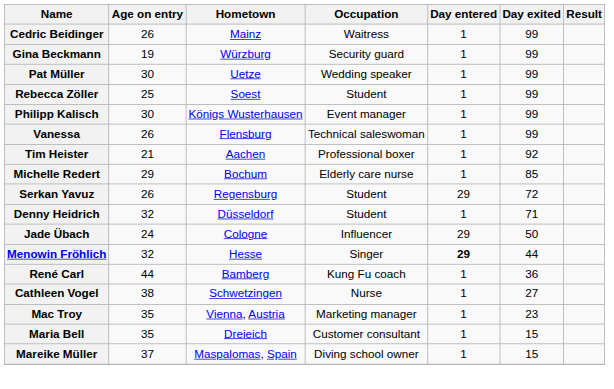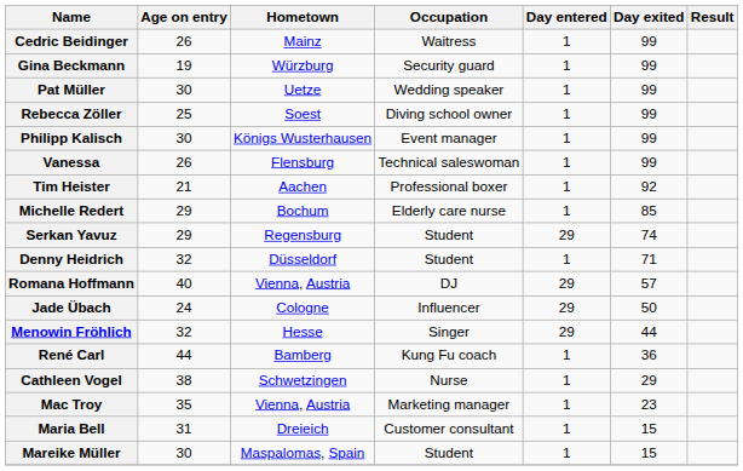 <table class="wikitable sortable" style="text-align:center; line-height:20px; width:auto;">
 <tr>
 <th scope="col" align="center">Name</th>
 <th scope="col" align="center">Age on entry</th>
 <th scope="col" align="center">Hometown</th>
 <th scope="col" align="center">Occupation</th>
 <th scope="col" align="center">Day entered</th>
 <th scope="col" align="center">Day exited</th>
 <th scope="col" align="center">Result</th>
 </tr>
 <tr>
 <th>Cedric Beidinger</th>
 <td>26</td>
 <td><a href='#'>Mainz</a></td>
 <td>Waitress</td>
 <td>1</td>
 <td>99</td>
 <td></td>
 </tr>
 <tr>
 <th>Gina Beckmann</th>
 <td>19</td>
 <td><a href='#'>Würzburg</a></td>
 <td>Security guard</td>
 <td>1</td>
 <td>99</td>
 <td></td>
 </tr>
 <tr>
 <th>Pat Müller</th>
 <td>30</td>
 <td><a href='#'>Uetze</a></td>
 <td>Wedding speaker</td>
 <td>1</td>
 <td>99</td>
 <td></td>
 </tr>
 <tr>
 <th>Rebecca Zöller</th>
 <td>25</td>
 <td><a href='#'>Soest</a></td>
-<td>Student</td>
+<td>Diving school owner</td>
 <td>1</td>
 <td>99</td>
 <td></td>
 </tr>
 <tr>
 <th>Philipp Kalisch</th>
 <td>30</td>
 <td><a href='#'>Königs Wusterhausen</a></td>
 <td>Event manager</td>
 <td>1</td>
 <td>99</td>
 <td></td>
 </tr>
 <tr>
 <th>Vanessa</th>
 <td>26</td>
 <td><a href='#'>Flensburg</a></td>
 <td>Technical saleswoman</td>
 <td>1</td>
 <td>99</td>
 <td></td>
 </tr>
 <tr>
 <th>Tim Heister</th>
 <td>21</td>
 <td><a href='#'>Aachen</a></td>
 <td>Professional boxer</td>
 <td>1</td>
 <td>92</td>
 <td></td>
 </tr>
 <tr>
 <th>Michelle Redert</th>
 <td>29</td>
 <td><a href='#'>Bochum</a></td>
 <td>Elderly care nurse</td>
 <td>1</td>
 <td>85</td>
 <td></td>
 </tr>
 <tr>
 <th>Serkan Yavuz</th>
-<td>26</td>
+<td>29</td>
 <td><a href='#'>Regensburg</a></td>
 <td>Student</td>
 <td>29</td>
-<td>72</td>
+<td>74</td>
 <td></td>
 </tr>
 <tr>
 <th>Denny Heidrich</th>
 <td>32</td>
 <td><a href='#'>Düsseldorf</a></td>
 <td>Student</td>
 <td>1</td>
 <td>71</td>
+<td></td>
+</tr>
+<tr>
+<th>Romana Hoffmann</th>
+<td>40</td>
+<td><a href='#'>Vienna</a>, <a href='#'>Austria</a></td>
+<td>DJ</td>
+<td>29</td>
+<td>57</td>
 <td></td>
 </tr>
 <tr>
 <th>Jade Übach</th>
 <td>24</td>
 <td><a href='#'>Cologne</a></td>
 <td>Influencer</td>
 <td>29</td>
 <td>50</td>
 <td></td>
 </tr>
 <tr>
 <th><a href='#'>Menowin Fröhlich</a></th>
 <td>32</td>
 <td><a href='#'>Hesse</a></td>
 <td>Singer</td>
-<td><strong>29</strong></td>
+<td>29</td>
 <td>44</td>
 <td></td>
 </tr>
 <tr>
 <th>René Carl</th>
 <td>44</td>
 <td><a href='#'>Bamberg</a></td>
 <td>Kung Fu coach</td>
 <td>1</td>
 <td>36</td>
 <td></td>
 </tr>
 <tr>
 <th>Cathleen Vogel</th>
 <td>38</td>
 <td><a href='#'>Schwetzingen</a></td>
 <td>Nurse</td>
 <td>1</td>
-<td>27</td>
+<td>29</td>
 <td></td>
 </tr>
 <tr>
 <th>Mac Troy</th>
 <td>35</td>
 <td><a href='#'>Vienna</a>, <a href='#'>Austria</a></td>
 <td>Marketing manager</td>
 <td>1</td>
 <td>23</td>
 <td></td>
 </tr>
 <tr>
 <th>Maria Bell</th>
-<td>35</td>
+<td>31</td>
 <td><a href='#'>Dreieich</a></td>
 <td>Customer consultant</td>
 <td>1</td>
 <td>15</td>
 <td></td>
 </tr>
 <tr>
 <th>Mareike Müller</th>
-<td>37</td>
+<td>30</td>
 <td><a href='#'>Maspalomas</a>, <a href='#'>Spain</a></td>
-<td>Diving school owner</td>
+<td>Student</td>
 <td>1</td>
 <td>15</td>
 <td></td>
 </tr>
 <tr>
 </tr>
 </table>
